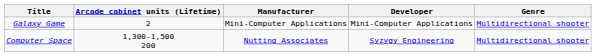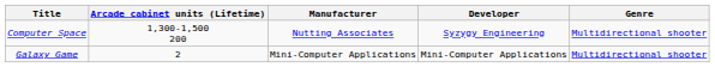 <table class="wikitable sortable" style="text-align:center">
 <tr>
 <th>Title</th>
 <th><a href='#'>Arcade cabinet</a> units (Lifetime)</th>
 <th>Manufacturer</th>
 <th>Developer</th>
 <th>Genre</th>
 </tr>
 <tr>
+<td><em><a href='#'>Computer Space</a></em></td>
+<td>1,300-1,500<br>200</td>
+<td><a href='#'>Nutting Associates</a></td>
+<td><a href='#'>Syzygy Engineering</a></td>
+<td><a href='#'>Multidirectional shooter</a></td>
+</tr>
+<tr>
 <td><em><a href='#'>Galaxy Game</a></em></td>
 <td>2</td>
 <td>Mini-Computer Applications</td>
 <td>Mini-Computer Applications</td>
 <td><a href='#'>Multidirectional shooter</a></td>
 </tr>
-<tr>
-<td><em><a href='#'>Computer Space</a></em></td>
-<td>1,300-1,500<br>200</td>
-<td><a href='#'>Nutting Associates</a></td>
-<td><a href='#'>Syzygy Engineering</a></td>
-<td><a href='#'>Multidirectional shooter</a></td>
-</tr>
 </table>
